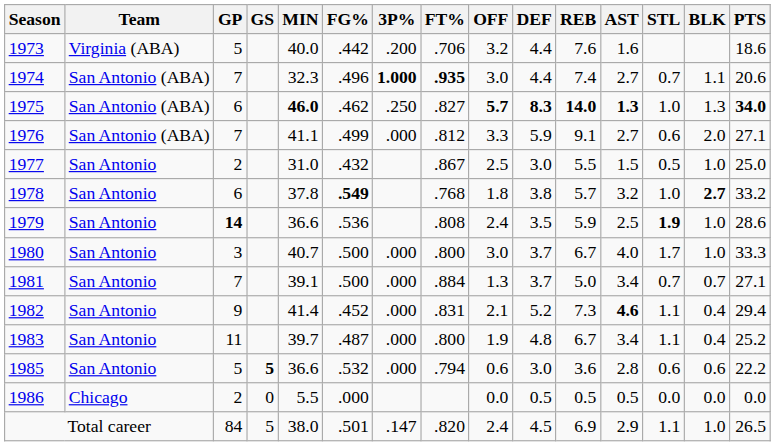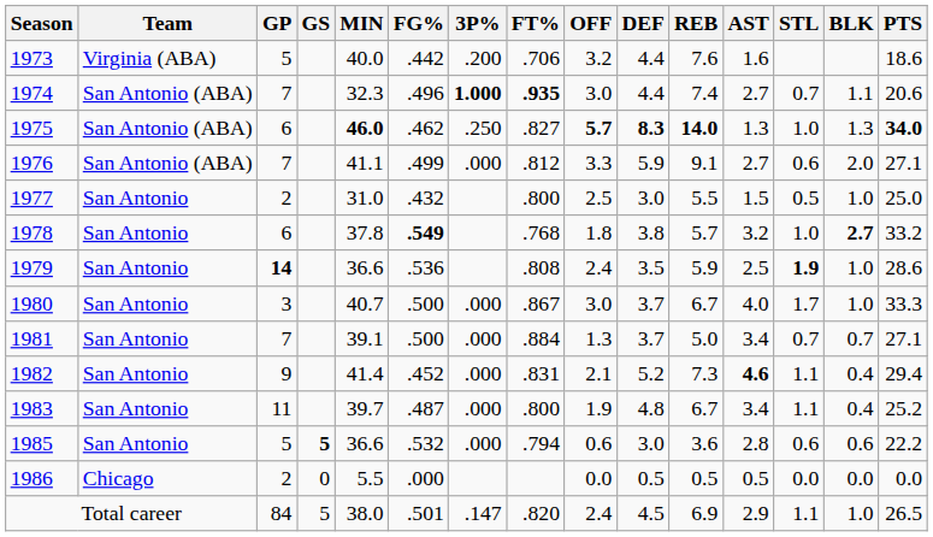 <table class="wikitable sortable" style="font-size:95%; text-align:right">
 <tr>
 <th>Season</th>
 <th>Team</th>
 <th>GP</th>
 <th>GS</th>
 <th>MIN</th>
 <th>FG%</th>
 <th>3P%</th>
 <th>FT%</th>
 <th>OFF</th>
 <th>DEF</th>
 <th>REB</th>
 <th>AST</th>
 <th>STL</th>
 <th>BLK</th>
 <th>PTS</th>
 </tr>
 <tr>
 <td style="text-align:left"><a href='#'>1973</a></td>
 <td style="text-align:left"><a href='#'>Virginia</a> (ABA)</td>
 <td>5</td>
 <td></td>
 <td>40.0</td>
 <td>.442</td>
 <td>.200</td>
 <td>.706</td>
 <td>3.2</td>
 <td>4.4</td>
 <td>7.6</td>
 <td>1.6</td>
 <td></td>
 <td></td>
 <td>18.6</td>
 </tr>
 <tr>
 <td style="text-align:left"><a href='#'>1974</a></td>
 <td style="text-align:left"><a href='#'>San Antonio</a> (ABA)</td>
 <td>7</td>
 <td></td>
 <td>32.3</td>
 <td>.496</td>
 <td><strong>1.000</strong></td>
 <td><strong>.935</strong></td>
 <td>3.0</td>
 <td>4.4</td>
 <td>7.4</td>
 <td>2.7</td>
 <td>0.7</td>
 <td>1.1</td>
 <td>20.6</td>
 </tr>
 <tr>
 <td style="text-align:left"><a href='#'>1975</a></td>
 <td style="text-align:left"><a href='#'>San Antonio</a> (ABA)</td>
 <td>6</td>
 <td></td>
 <td><strong>46.0</strong></td>
 <td>.462</td>
 <td>.250</td>
 <td>.827</td>
 <td><strong>5.7</strong></td>
 <td><strong>8.3</strong></td>
 <td><strong>14.0</strong></td>
-<td><strong>1.3</strong></td>
+<td>1.3</td>
 <td>1.0</td>
 <td>1.3</td>
 <td><strong>34.0</strong></td>
 </tr>
 <tr>
 <td style="text-align:left"><a href='#'>1976</a></td>
 <td style="text-align:left"><a href='#'>San Antonio</a> (ABA)</td>
 <td>7</td>
 <td></td>
 <td>41.1</td>
 <td>.499</td>
 <td>.000</td>
 <td>.812</td>
 <td>3.3</td>
 <td>5.9</td>
 <td>9.1</td>
 <td>2.7</td>
 <td>0.6</td>
 <td>2.0</td>
 <td>27.1</td>
 </tr>
 <tr>
 <td style="text-align:left"><a href='#'>1977</a></td>
 <td style="text-align:left"><a href='#'>San Antonio</a></td>
 <td>2</td>
 <td></td>
 <td>31.0</td>
 <td>.432</td>
 <td></td>
-<td>.867</td>
+<td>.800</td>
 <td>2.5</td>
 <td>3.0</td>
 <td>5.5</td>
 <td>1.5</td>
 <td>0.5</td>
 <td>1.0</td>
 <td>25.0</td>
 </tr>
 <tr>
 <td style="text-align:left"><a href='#'>1978</a></td>
 <td style="text-align:left"><a href='#'>San Antonio</a></td>
 <td>6</td>
 <td></td>
 <td>37.8</td>
 <td><strong>.549</strong></td>
 <td></td>
 <td>.768</td>
 <td>1.8</td>
 <td>3.8</td>
 <td>5.7</td>
 <td>3.2</td>
 <td>1.0</td>
 <td><strong>2.7</strong></td>
 <td>33.2</td>
 </tr>
 <tr>
 <td style="text-align:left"><a href='#'>1979</a></td>
 <td style="text-align:left"><a href='#'>San Antonio</a></td>
 <td><strong>14</strong></td>
 <td></td>
 <td>36.6</td>
 <td>.536</td>
 <td></td>
 <td>.808</td>
 <td>2.4</td>
 <td>3.5</td>
 <td>5.9</td>
 <td>2.5</td>
 <td><strong>1.9</strong></td>
 <td>1.0</td>
 <td>28.6</td>
 </tr>
 <tr>
 <td style="text-align:left"><a href='#'>1980</a></td>
 <td style="text-align:left"><a href='#'>San Antonio</a></td>
 <td>3</td>
 <td></td>
 <td>40.7</td>
 <td>.500</td>
 <td>.000</td>
-<td>.800</td>
+<td>.867</td>
 <td>3.0</td>
 <td>3.7</td>
 <td>6.7</td>
 <td>4.0</td>
 <td>1.7</td>
 <td>1.0</td>
 <td>33.3</td>
 </tr>
 <tr>
 <td style="text-align:left"><a href='#'>1981</a></td>
 <td style="text-align:left"><a href='#'>San Antonio</a></td>
 <td>7</td>
 <td></td>
 <td>39.1</td>
 <td>.500</td>
 <td>.000</td>
 <td>.884</td>
 <td>1.3</td>
 <td>3.7</td>
 <td>5.0</td>
 <td>3.4</td>
 <td>0.7</td>
 <td>0.7</td>
 <td>27.1</td>
 </tr>
 <tr>
 <td style="text-align:left"><a href='#'>1982</a></td>
 <td style="text-align:left"><a href='#'>San Antonio</a></td>
 <td>9</td>
 <td></td>
 <td>41.4</td>
 <td>.452</td>
 <td>.000</td>
 <td>.831</td>
 <td>2.1</td>
 <td>5.2</td>
 <td>7.3</td>
 <td><strong>4.6</strong></td>
 <td>1.1</td>
 <td>0.4</td>
 <td>29.4</td>
 </tr>
 <tr>
 <td style="text-align:left"><a href='#'>1983</a></td>
 <td style="text-align:left"><a href='#'>San Antonio</a></td>
 <td>11</td>
 <td></td>
 <td>39.7</td>
 <td>.487</td>
 <td>.000</td>
 <td>.800</td>
 <td>1.9</td>
 <td>4.8</td>
 <td>6.7</td>
 <td>3.4</td>
 <td>1.1</td>
 <td>0.4</td>
 <td>25.2</td>
 </tr>
 <tr>
 <td style="text-align:left"><a href='#'>1985</a></td>
 <td style="text-align:left"><a href='#'>San Antonio</a></td>
 <td>5</td>
 <td><strong>5</strong></td>
 <td>36.6</td>
 <td>.532</td>
 <td>.000</td>
 <td>.794</td>
 <td>0.6</td>
 <td>3.0</td>
 <td>3.6</td>
 <td>2.8</td>
 <td>0.6</td>
 <td>0.6</td>
 <td>22.2</td>
 </tr>
 <tr>
 <td style="text-align:left"><a href='#'>1986</a></td>
 <td style="text-align:left"><a href='#'>Chicago</a></td>
 <td>2</td>
 <td>0</td>
 <td>5.5</td>
 <td>.000</td>
 <td></td>
 <td></td>
 <td>0.0</td>
 <td>0.5</td>
 <td>0.5</td>
 <td>0.5</td>
 <td>0.0</td>
 <td>0.0</td>
 <td>0.0</td>
 </tr>
 <tr class="sortbottom">
 <td colspan="2" style="text-align:center">Total career</td>
 <td>84</td>
 <td>5</td>
 <td>38.0</td>
 <td>.501</td>
 <td>.147</td>
 <td>.820</td>
 <td>2.4</td>
 <td>4.5</td>
 <td>6.9</td>
 <td>2.9</td>
 <td>1.1</td>
 <td>1.0</td>
 <td>26.5</td>
 </tr>
 </table>
